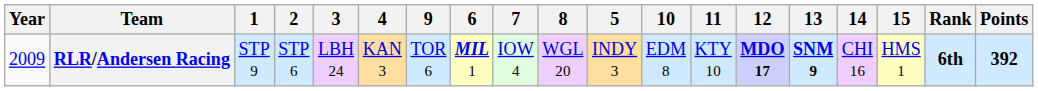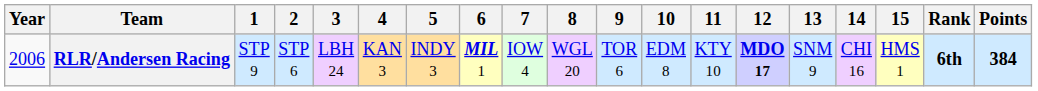 <table class="wikitable" style="text-align:center; font-size:85%">
 <tr>
 <th>Year</th>
 <th>Team</th>
 <th>1</th>
 <th>2</th>
 <th>3</th>
 <th>4</th>
-<th>9</th>
+<th>5</th>
 <th>6</th>
 <th>7</th>
 <th>8</th>
-<th>5</th>
+<th>9</th>
 <th>10</th>
 <th>11</th>
 <th>12</th>
 <th>13</th>
 <th>14</th>
 <th>15</th>
 <th>Rank</th>
 <th>Points</th>
 </tr>
 <tr>
-<td><a href='#'>2009</a></td>
+<td><a href='#'>2006</a></td>
 <th nowrap><a href='#'>RLR</a>/<a href='#'>Andersen Racing</a></th>
 <td style="background:#CFEAFF;"><a href='#'>STP</a><br><small>9</small></td>
 <td style="background:#CFEAFF;"><a href='#'>STP</a><br><small>6</small></td>
 <td style="background:#EFCFFF;"><a href='#'>LBH</a><br><small>24</small></td>
 <td style="background:#FFDF9F;"><a href='#'>KAN</a><br><small>3</small></td>
-<td style="background:#CFEAFF;"><a href='#'>TOR</a><br><small>6</small></td>
+<td style="background:#FFDF9F;"><a href='#'>INDY</a><br><small>3</small></td>
 <td style="background:#FFFFBF;"><strong><em><a href='#'>MIL</a></em></strong><br><small>1</small></td>
 <td style="background:#DFFFDF;"><a href='#'>IOW</a><br><small>4</small></td>
 <td style="background:#EFCFFF;"><a href='#'>WGL</a><br><small>20</small></td>
-<td style="background:#FFDF9F;"><a href='#'>INDY</a><br><small>3</small></td>
+<td style="background:#CFEAFF;"><a href='#'>TOR</a><br><small>6</small></td>
 <td style="background:#CFEAFF;"><a href='#'>EDM</a><br><small>8</small></td>
 <td style="background:#CFEAFF;"><a href='#'>KTY</a><br><small>10</small></td>
 <td style="background:#CFCFFF;"><strong><a href='#'>MDO</a><br><small>17</small></strong></td>
-<td style="background:#CFEAFF;"><strong><a href='#'>SNM</a><br><small>9</small></strong></td>
+<td style="background:#CFEAFF;"><a href='#'>SNM</a><br><small>9</small></td>
 <td style="background:#EFCFFF;"><a href='#'>CHI</a><br><small>16</small></td>
 <td style="background:#FFFFBF;"><a href='#'>HMS</a><br><small>1</small></td>
 <td style="background:#CFEAFF;"><strong>6th</strong></td>
-<td style="background:#CFEAFF;"><strong>392</strong></td>
+<td style="background:#CFEAFF;"><strong>384</strong></td>
 </tr>
 </table>
